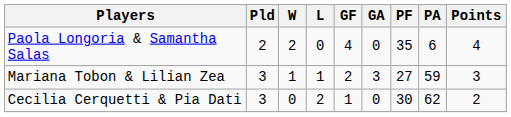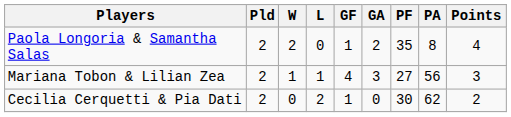 <table class=wikitable style="text-align:center">
 <tr>
 <th width=220>Players</th>
 <th width=20>Pld</th>
 <th width=20>W</th>
 <th width=20>L</th>
 <th width=20>GF</th>
 <th width=20>GA</th>
 <th width=20>PF</th>
 <th width=20>PA</th>
 <th width=50>Points</th>
 </tr>
 <tr>
 <td align=left> <a href='#'>Paola Longoria</a> & <a href='#'>Samantha Salas</a></td>
 <td>2</td>
 <td>2</td>
 <td>0</td>
-<td>4</td>
-<td>0</td>
+<td>1</td>
+<td>2</td>
 <td>35</td>
-<td>6</td>
+<td>8</td>
 <td>4</td>
 </tr>
 <tr>
 <td align=left>  Mariana Tobon & Lilian Zea</td>
-<td>3</td>
+<td>2</td>
 <td>1</td>
 <td>1</td>
-<td>2</td>
+<td>4</td>
 <td>3</td>
 <td>27</td>
-<td>59</td>
+<td>56</td>
 <td>3</td>
 </tr>
 <tr>
 <td align=left>  Cecilia Cerquetti & Pia Dati</td>
-<td>3</td>
+<td>2</td>
 <td>0</td>
 <td>2</td>
 <td>1</td>
 <td>0</td>
 <td>30</td>
 <td>62</td>
 <td>2</td>
 </tr>
 <tr>
 </tr>
 </table>
